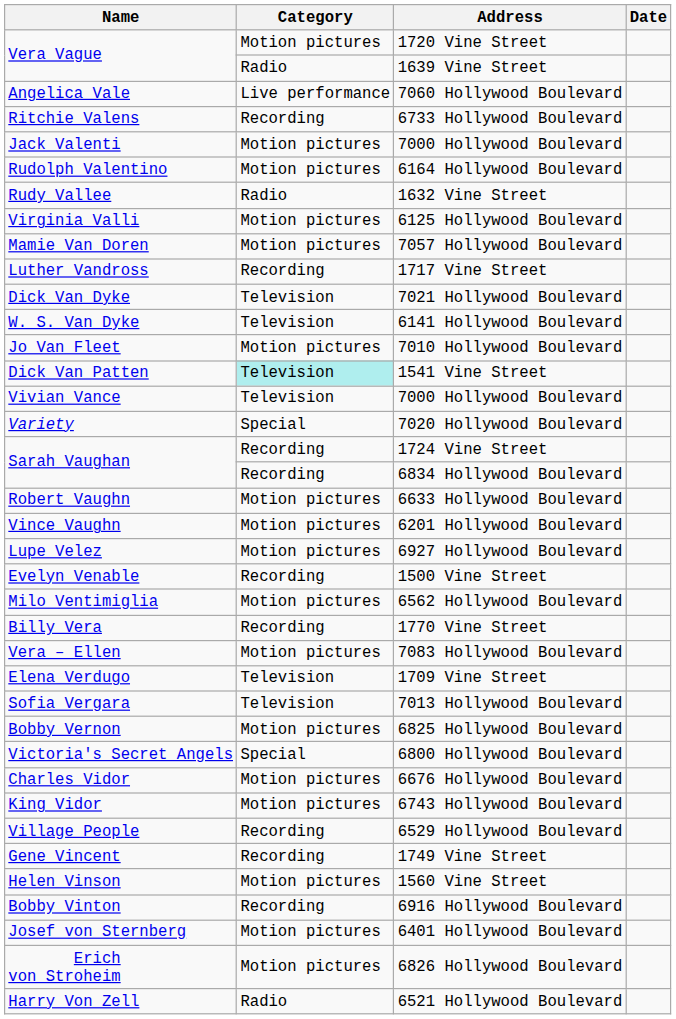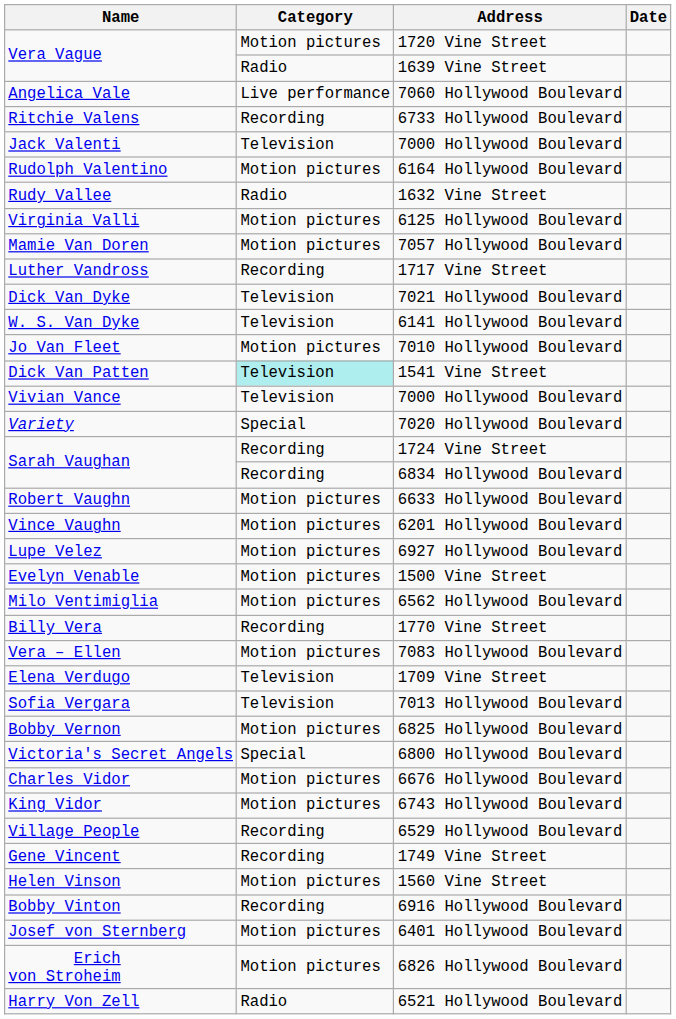 <table class="wikitable sortable" style="font-size: 100%;">
 <tr>
 <th>Name</th>
 <th>Category</th>
 <th>Address</th>
 <th>Date</th>
 </tr>
 <tr>
 <td rowspan="2"><a href='#'>Vera Vague</a></td>
 <td>Motion pictures</td>
 <td>1720 Vine Street</td>
 <td></td>
 </tr>
 <tr>
 <td>Radio</td>
 <td>1639 Vine Street</td>
 <td></td>
 </tr>
 <tr>
 <td><a href='#'>Angelica Vale</a></td>
 <td>Live performance</td>
 <td>7060 Hollywood Boulevard</td>
 <td></td>
 </tr>
 <tr>
 <td><a href='#'>Ritchie Valens</a></td>
 <td>Recording</td>
 <td>6733 Hollywood Boulevard</td>
 <td></td>
 </tr>
 <tr>
 <td><a href='#'>Jack Valenti</a></td>
-<td>Motion pictures</td>
+<td>Television</td>
 <td>7000 Hollywood Boulevard</td>
 <td></td>
 </tr>
 <tr>
 <td><a href='#'>Rudolph Valentino</a></td>
 <td>Motion pictures</td>
 <td>6164 Hollywood Boulevard</td>
 <td></td>
 </tr>
 <tr>
 <td><a href='#'>Rudy Vallee</a></td>
 <td>Radio</td>
 <td>1632 Vine Street</td>
 <td></td>
 </tr>
 <tr>
 <td><a href='#'>Virginia Valli</a></td>
 <td>Motion pictures</td>
 <td>6125 Hollywood Boulevard</td>
 <td></td>
 </tr>
 <tr>
 <td><a href='#'>Mamie Van Doren</a></td>
 <td>Motion pictures</td>
 <td>7057 Hollywood Boulevard</td>
 <td></td>
 </tr>
 <tr>
 <td><a href='#'>Luther Vandross</a></td>
 <td>Recording</td>
 <td>1717 Vine Street</td>
 <td></td>
 </tr>
 <tr>
 <td><a href='#'>Dick Van Dyke</a></td>
 <td>Television</td>
 <td>7021 Hollywood Boulevard</td>
 <td></td>
 </tr>
 <tr>
 <td><a href='#'>W. S. Van Dyke</a></td>
 <td>Television</td>
 <td>6141 Hollywood Boulevard</td>
 <td></td>
 </tr>
 <tr>
 <td><a href='#'>Jo Van Fleet</a></td>
 <td>Motion pictures</td>
 <td>7010 Hollywood Boulevard</td>
 <td></td>
 </tr>
 <tr>
 <td><a href='#'>Dick Van Patten</a></td>
 <td style="background: paleturquoise;">Television</td>
 <td>1541 Vine Street</td>
 <td></td>
 </tr>
 <tr>
 <td><a href='#'>Vivian Vance</a></td>
 <td>Television</td>
 <td>7000 Hollywood Boulevard</td>
 <td></td>
 </tr>
 <tr>
 <td><a href='#'><em>Variety</em></a></td>
 <td>Special</td>
 <td>7020 Hollywood Boulevard</td>
 <td></td>
 </tr>
 <tr>
 <td rowspan="2"><a href='#'>Sarah Vaughan</a></td>
 <td>Recording</td>
 <td>1724 Vine Street</td>
 <td></td>
 </tr>
 <tr>
 <td>Recording</td>
 <td>6834 Hollywood Boulevard</td>
 <td></td>
 </tr>
 <tr>
 <td><a href='#'>Robert Vaughn</a></td>
 <td>Motion pictures</td>
 <td>6633 Hollywood Boulevard</td>
 <td></td>
 </tr>
 <tr>
 <td><a href='#'>Vince Vaughn</a></td>
 <td>Motion pictures</td>
 <td>6201 Hollywood Boulevard</td>
 <td></td>
 </tr>
 <tr>
 <td><a href='#'>Lupe Velez</a></td>
 <td>Motion pictures</td>
 <td>6927 Hollywood Boulevard</td>
 <td></td>
 </tr>
 <tr>
 <td><a href='#'>Evelyn Venable</a></td>
-<td>Recording</td>
+<td>Motion pictures</td>
 <td>1500 Vine Street</td>
 <td></td>
 </tr>
 <tr>
 <td><a href='#'>Milo Ventimiglia</a></td>
 <td>Motion pictures</td>
 <td>6562 Hollywood Boulevard</td>
 <td></td>
 </tr>
 <tr>
 <td><a href='#'>Billy Vera</a></td>
 <td>Recording</td>
 <td>1770 Vine Street</td>
 <td></td>
 </tr>
 <tr>
 <td><a href='#'>Vera – Ellen</a></td>
 <td>Motion pictures</td>
 <td>7083 Hollywood Boulevard</td>
 <td></td>
 </tr>
 <tr>
 <td><a href='#'>Elena Verdugo</a></td>
 <td>Television</td>
 <td>1709 Vine Street</td>
 <td></td>
 </tr>
 <tr>
 <td><a href='#'>Sofia Vergara</a></td>
 <td>Television</td>
 <td>7013 Hollywood Boulevard</td>
 <td></td>
 </tr>
 <tr>
 <td><a href='#'>Bobby Vernon</a></td>
 <td>Motion pictures</td>
 <td>6825 Hollywood Boulevard</td>
 <td></td>
 </tr>
 <tr>
 <td><a href='#'>Victoria's Secret Angels</a></td>
 <td>Special</td>
 <td>6800 Hollywood Boulevard</td>
 <td></td>
 </tr>
 <tr>
 <td><a href='#'>Charles Vidor</a></td>
 <td>Motion pictures</td>
 <td>6676 Hollywood Boulevard</td>
 <td></td>
 </tr>
 <tr>
 <td><a href='#'>King Vidor</a></td>
 <td>Motion pictures</td>
 <td>6743 Hollywood Boulevard</td>
 <td></td>
 </tr>
 <tr>
 <td><a href='#'>Village People</a></td>
 <td>Recording</td>
 <td>6529 Hollywood Boulevard</td>
 <td></td>
 </tr>
 <tr>
 <td><a href='#'>Gene Vincent</a></td>
 <td>Recording</td>
 <td>1749 Vine Street</td>
 <td></td>
 </tr>
 <tr>
 <td><a href='#'>Helen Vinson</a></td>
 <td>Motion pictures</td>
 <td>1560 Vine Street</td>
 <td></td>
 </tr>
 <tr>
 <td><a href='#'>Bobby Vinton</a></td>
 <td>Recording</td>
 <td>6916 Hollywood Boulevard</td>
 <td></td>
 </tr>
 <tr>
 <td><a href='#'>Josef von Sternberg</a></td>
 <td>Motion pictures</td>
 <td>6401 Hollywood Boulevard</td>
 <td></td>
 </tr>
 <tr>
 <td>       <a href='#'>Erich</a><br><a href='#'>von Stroheim</a></td>
 <td>Motion pictures</td>
 <td>6826 Hollywood Boulevard</td>
 <td></td>
 </tr>
 <tr>
 <td><a href='#'>Harry Von Zell</a></td>
 <td>Radio</td>
 <td>6521 Hollywood Boulevard</td>
 <td></td>
 </tr>
 </table>
